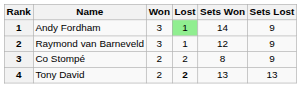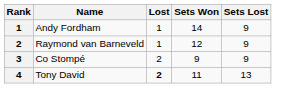 <table class="wikitable" style="text-align:center">
 <tr>
 <th>Rank</th>
 <th>Name</th>
-<th>Won</th>
 <th>Lost</th>
 <th>Sets Won</th>
 <th>Sets Lost</th>
 </tr>
 <tr>
 <th>1</th>
 <td align=left>Andy Fordham</td>
-<td>3</td>
-<td style="background: lightgreen;">1</td>
+<td>1</td>
 <td>14</td>
 <td>9</td>
 </tr>
 <tr>
 <th>2</th>
 <td align=left>Raymond van Barneveld</td>
-<td>3</td>
 <td>1</td>
 <td>12</td>
 <td>9</td>
 </tr>
 <tr>
 <th>3</th>
 <td align=left>Co Stompé</td>
 <td>2</td>
-<td>2</td>
-<td>8</td>
+<td>9</td>
 <td>9</td>
 </tr>
 <tr>
 <th>4</th>
 <td align=left>Tony David</td>
-<td>2</td>
 <td><strong>2</strong></td>
-<td>13</td>
+<td>11</td>
 <td>13</td>
 </tr>
 </table>
